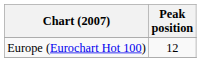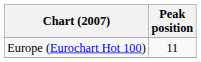 <table class="wikitable plainrowheaders sortable">
 <tr>
 <th>Chart (2007)</th>
 <th>Peak<br>position</th>
 </tr>
 <tr>
 </tr>
 <tr>
 <td>Europe (<a href='#'>Eurochart Hot 100</a>)</td>
-<td align="center">12</td>
+<td align="center">11</td>
 </tr>
 <tr>
 </tr>
 <tr>
 </tr>
 <tr>
 </tr>
 <tr>
 </tr>
 <tr>
 </tr>
 <tr>
 </tr>
 <tr>
 </tr>
 <tr>
 </tr>
 </table>
